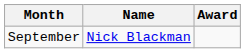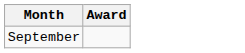 <table class="wikitable"  class= style="text-align:center; border:1px #aaa solid; font-size:95%">
 <tr>
 <th>Month</th>
-<th>Name</th>
 <th>Award</th>
 </tr>
 <tr>
 <td>September</td>
-<td><a href='#'>Nick Blackman</a></td>
 <td></td>
 </tr>
 </table>
